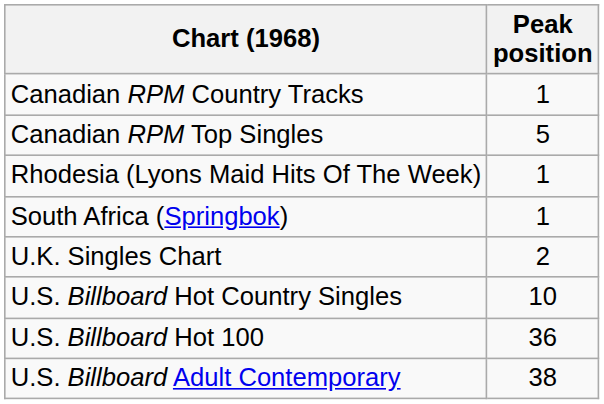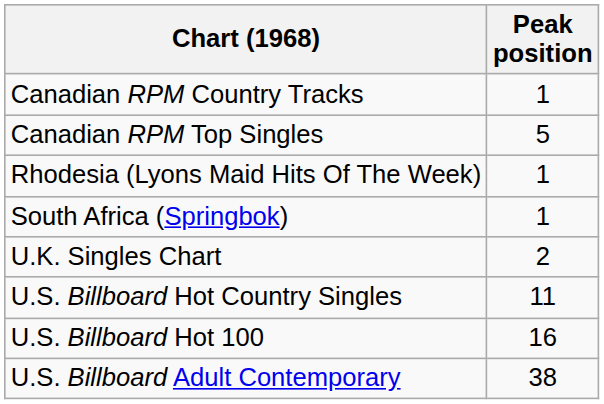 <table class="wikitable sortable">
 <tr>
 <th align="left">Chart (1968)</th>
 <th align="center">Peak<br>position</th>
 </tr>
 <tr>
 <td align="left">Canadian <em>RPM</em> Country Tracks</td>
 <td align="center">1</td>
 </tr>
 <tr>
 <td align="left">Canadian <em>RPM</em> Top Singles</td>
 <td align="center">5</td>
 </tr>
 <tr>
 <td align="left">Rhodesia (Lyons Maid Hits Of The Week)</td>
 <td align="center">1</td>
 </tr>
 <tr>
 <td>South Africa (<a href='#'>Springbok</a>)</td>
 <td align="center">1</td>
 </tr>
 <tr>
 <td align="left">U.K. Singles Chart</td>
 <td align="center">2</td>
 </tr>
 <tr>
 <td align="left">U.S. <em>Billboard</em> Hot Country Singles</td>
-<td align="center">10</td>
+<td align="center">11</td>
 </tr>
 <tr>
 <td align="left">U.S. <em>Billboard</em> Hot 100</td>
-<td align="center">36</td>
+<td align="center">16</td>
 </tr>
 <tr>
 <td>U.S. <em>Billboard</em> <a href='#'>Adult Contemporary</a></td>
 <td align="center">38</td>
 </tr>
 </table>
